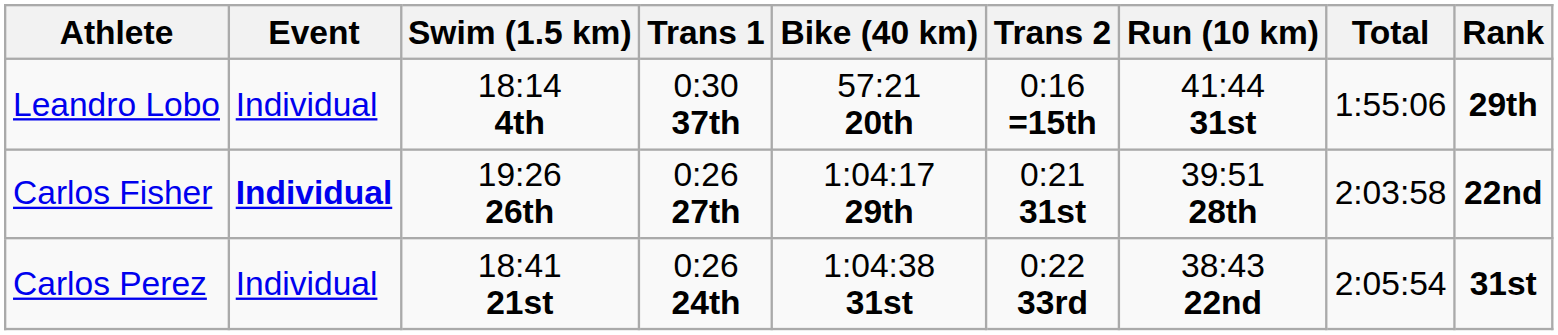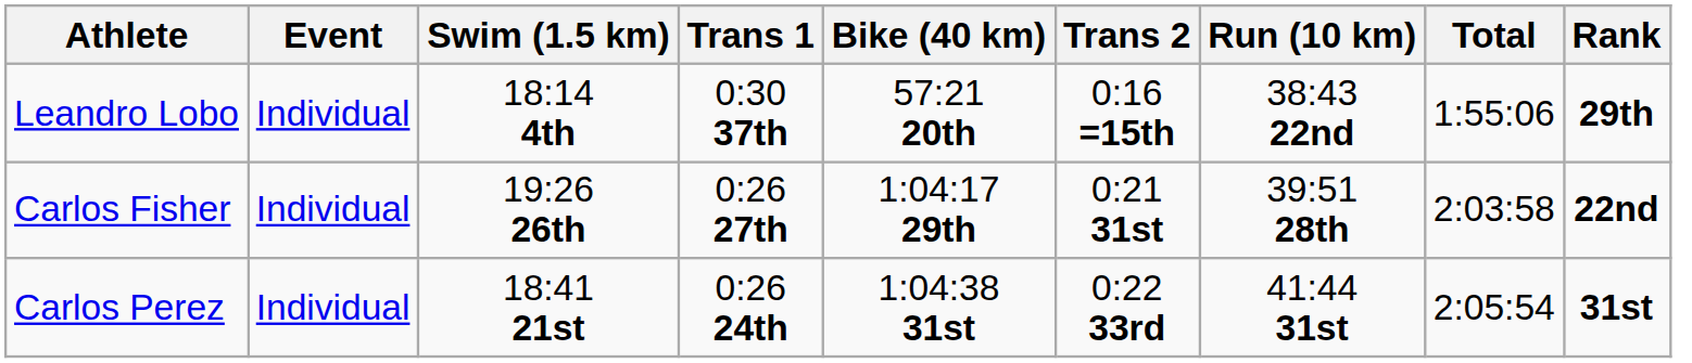 <table class="wikitable" style="font-size:90%">
 <tr>
 <th>Athlete</th>
 <th>Event</th>
 <th>Swim (1.5 km)</th>
 <th>Trans 1</th>
 <th>Bike (40 km)</th>
 <th>Trans 2</th>
 <th>Run (10 km)</th>
 <th>Total</th>
 <th>Rank</th>
 </tr>
 <tr>
 <td><a href='#'>Leandro Lobo</a></td>
 <td><a href='#'>Individual</a></td>
 <td align=center>18:14<br><strong>4th</strong></td>
 <td align=center>0:30<br><strong>37th</strong></td>
 <td align=center>57:21<br><strong>20th</strong></td>
 <td align=center>0:16<br><strong>=15th</strong></td>
-<td align=center>41:44<br><strong>31st</strong></td>
+<td align=center>38:43<br><strong>22nd</strong></td>
 <td align=center>1:55:06</td>
 <td align=center><strong>29th</strong></td>
 </tr>
 <tr>
 <td><a href='#'>Carlos Fisher</a></td>
-<td><strong><a href='#'>Individual</a></strong></td>
+<td><a href='#'>Individual</a></td>
 <td align=center>19:26<br><strong>26th</strong></td>
 <td align=center>0:26<br><strong>27th</strong></td>
 <td align=center>1:04:17<br><strong>29th</strong></td>
 <td align=center>0:21<br><strong>31st</strong></td>
 <td align=center>39:51<br><strong>28th</strong></td>
 <td align=center>2:03:58</td>
 <td align=center><strong>22nd</strong></td>
 </tr>
 <tr>
 <td><a href='#'>Carlos Perez</a></td>
 <td><a href='#'>Individual</a></td>
 <td align=center>18:41<br><strong>21st</strong></td>
 <td align=center>0:26<br><strong>24th</strong></td>
 <td align=center>1:04:38<br><strong>31st</strong></td>
 <td align=center>0:22<br><strong>33rd</strong></td>
-<td align=center>38:43<br><strong>22nd</strong></td>
+<td align=center>41:44<br><strong>31st</strong></td>
 <td align=center>2:05:54</td>
 <td align=center><strong>31st</strong></td>
 </tr>
 </table>
